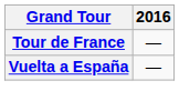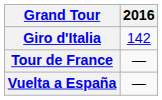 <table class="wikitable plainrowheaders">
 <tr>
 <th scope="col"><a href='#'>Grand Tour</a></th>
 <th scope="col">2016</th>
+</tr>
+<tr style="text-align:center;">
+<th scope="row"> <a href='#'>Giro d'Italia</a></th>
+<td><a href='#'>142</a></td>
 </tr>
 <tr style="text-align:center;">
 <th scope="row"> <a href='#'>Tour de France</a></th>
 <td>—</td>
 </tr>
 <tr style="text-align:center;">
 <th scope="row"> <a href='#'>Vuelta a España</a></th>
 <td>—</td>
 </tr>
 </table>
